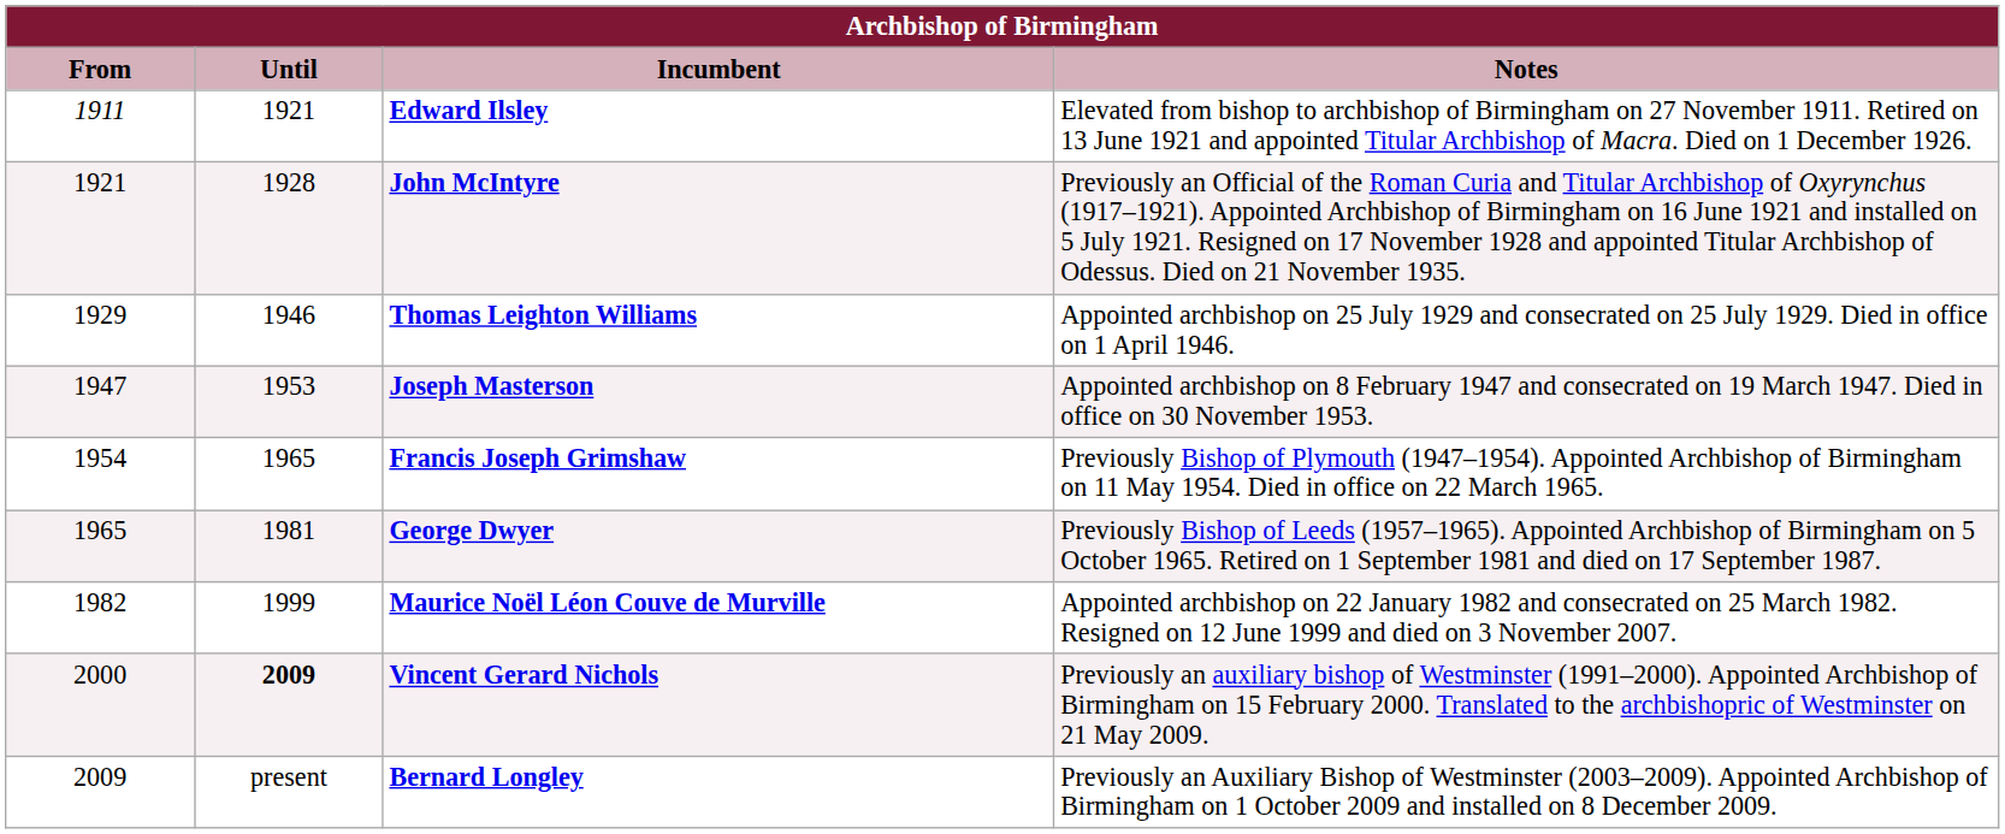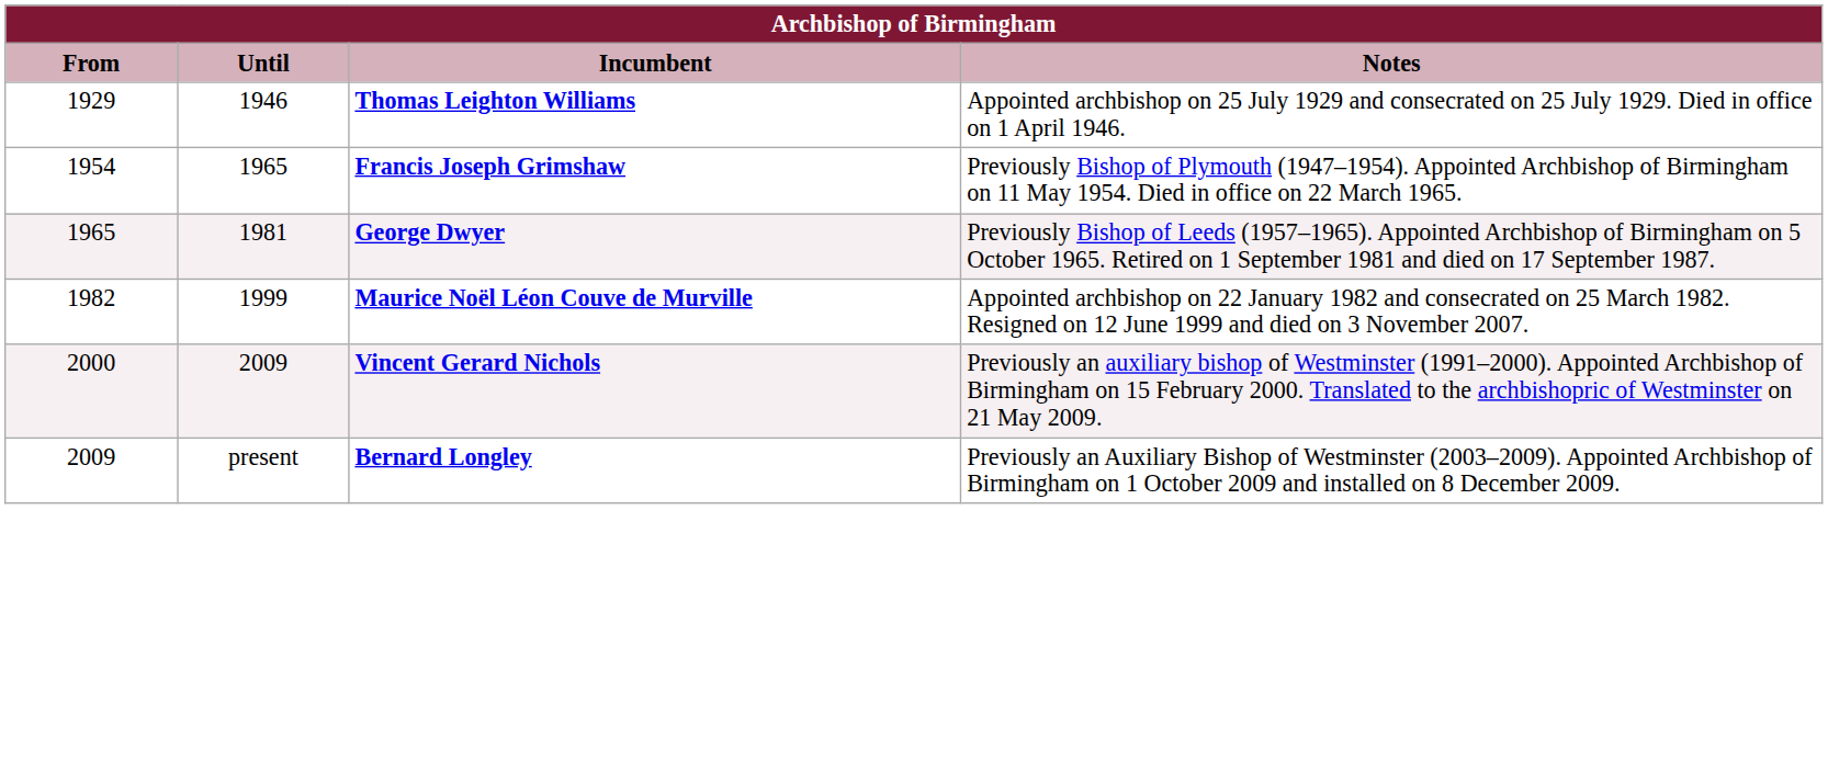 <table class="wikitable" style="width:95%"; border="1">
 <tr>
 <th colspan="4" style="background-color: #7F1734; color: white;">Archbishop of Birmingham</th>
 </tr>
 <tr align=center>
 <th style="background-color:#D4B1BB" width="9%">From</th>
 <th style="background-color:#D4B1BB" width="9%">Until</th>
 <th style="background-color:#D4B1BB" width="32%">Incumbent</th>
 <th style="background-color:#D4B1BB" width="45%">Notes</th>
 </tr>
 <tr valign=top bgcolor="white">
-<td align="center"><em>1911</em></td>
-<td align="center">1921</td>
-<td><strong><a href='#'>Edward Ilsley</a></strong></td>
-<td>Elevated from bishop to archbishop of Birmingham on 27 November 1911. Retired on 13 June 1921 and appointed <a href='#'>Titular Archbishop</a> of <em>Macra</em>. Died on 1 December 1926.</td>
-</tr>
-<tr valign=top bgcolor="#F7F0F2">
-<td align="center">1921</td>
-<td align="center">1928</td>
-<td><strong><a href='#'>John McIntyre</a></strong></td>
-<td>Previously an Official of the <a href='#'>Roman Curia</a> and <a href='#'>Titular Archbishop</a> of <em>Oxyrynchus</em> (1917–1921). Appointed Archbishop of Birmingham on 16 June 1921 and installed on 5 July 1921. Resigned on 17 November 1928 and appointed Titular Archbishop of Odessus. Died on 21 November 1935.</td>
-</tr>
-<tr valign=top bgcolor="white">
 <td align="center">1929</td>
 <td align="center">1946</td>
 <td><strong><a href='#'>Thomas Leighton Williams</a></strong></td>
 <td>Appointed archbishop on 25 July 1929 and consecrated on 25 July 1929. Died in office on 1 April 1946.</td>
-</tr>
-<tr valign=top bgcolor="#F7F0F2">
-<td align="center">1947</td>
-<td align="center">1953</td>
-<td><strong><a href='#'>Joseph Masterson</a></strong></td>
-<td>Appointed archbishop on 8 February 1947 and consecrated on 19 March 1947. Died in office on 30 November 1953.</td>
 </tr>
 <tr valign=top bgcolor="white">
 <td align="center">1954</td>
 <td align="center">1965</td>
 <td><strong><a href='#'>Francis Joseph Grimshaw</a></strong></td>
 <td>Previously <a href='#'>Bishop of Plymouth</a> (1947–1954). Appointed Archbishop of Birmingham on 11 May 1954. Died in office on 22 March 1965.</td>
 </tr>
 <tr valign=top bgcolor="#F7F0F2">
 <td align="center">1965</td>
 <td align="center">1981</td>
 <td><strong><a href='#'>George Dwyer</a></strong></td>
 <td>Previously <a href='#'>Bishop of Leeds</a> (1957–1965). Appointed Archbishop of Birmingham on 5 October 1965. Retired on 1 September 1981 and died on 17 September 1987.</td>
 </tr>
 <tr valign=top bgcolor="white">
 <td align="center">1982</td>
 <td align="center">1999</td>
 <td><strong><a href='#'>Maurice Noël Léon Couve de Murville</a></strong></td>
 <td>Appointed archbishop on 22 January 1982 and consecrated on 25 March 1982. Resigned on 12 June 1999 and died on 3 November 2007.</td>
 </tr>
 <tr valign=top bgcolor="#F7F0F2">
 <td align="center">2000</td>
-<td align="center"><strong>2009</strong></td>
+<td align="center">2009</td>
 <td><strong><a href='#'>Vincent Gerard Nichols</a></strong></td>
 <td>Previously an <a href='#'>auxiliary bishop</a> of <a href='#'>Westminster</a> (1991–2000). Appointed Archbishop of Birmingham on 15 February 2000. <a href='#'>Translated</a> to the <a href='#'>archbishopric of Westminster</a> on 21 May 2009.</td>
 </tr>
 <tr valign=top bgcolor="white">
 <td align="center">2009</td>
 <td align="center">present</td>
 <td><strong><a href='#'>Bernard Longley</a></strong></td>
 <td>Previously an Auxiliary Bishop of Westminster (2003–2009). Appointed Archbishop of Birmingham on 1 October 2009 and installed on 8 December 2009.</td>
 </tr>
 </table>
